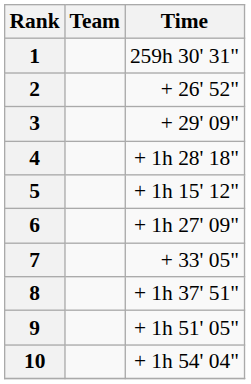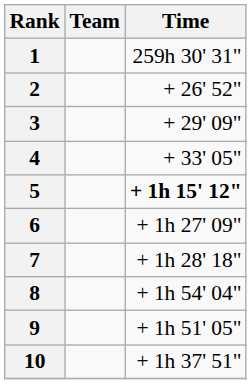 <table class="wikitable">
 <tr>
 <th scope="col">Rank</th>
 <th scope="col">Team</th>
 <th scope="col">Time</th>
 </tr>
 <tr>
 <th scope="row">1</th>
 <td> </td>
 <td align="right">259h 30' 31"</td>
 </tr>
 <tr>
 <th scope="row">2</th>
 <td> </td>
 <td align="right">+ 26' 52"</td>
 </tr>
 <tr>
 <th scope="row">3</th>
 <td> </td>
 <td align="right">+ 29' 09"</td>
 </tr>
 <tr>
 <th scope="row">4</th>
 <td> </td>
-<td align="right">+ 1h 28' 18"</td>
+<td align="right">+ 33' 05"</td>
 </tr>
 <tr>
 <th scope="row">5</th>
 <td> </td>
-<td align="right">+ 1h 15' 12"</td>
+<td align="right"><strong>+ 1h 15' 12"</strong></td>
 </tr>
 <tr>
 <th scope="row">6</th>
 <td> </td>
 <td align="right">+ 1h 27' 09"</td>
 </tr>
 <tr>
 <th scope="row">7</th>
 <td> </td>
-<td align="right">+ 33' 05"</td>
+<td align="right">+ 1h 28' 18"</td>
 </tr>
 <tr>
 <th scope="row">8</th>
 <td> </td>
-<td align="right">+ 1h 37' 51"</td>
+<td align="right">+ 1h 54' 04"</td>
 </tr>
 <tr>
 <th scope="row">9</th>
 <td> </td>
 <td align="right">+ 1h 51' 05"</td>
 </tr>
 <tr>
 <th scope="row">10</th>
 <td> </td>
-<td align="right">+ 1h 54' 04"</td>
+<td align="right">+ 1h 37' 51"</td>
 </tr>
 <tr>
 </tr>
 </table>
